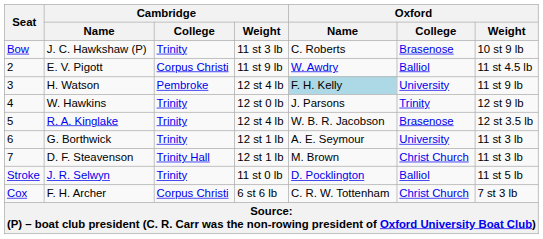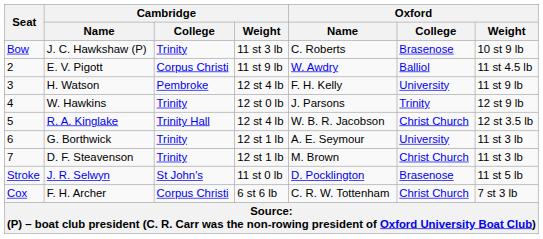 <table class=wikitable>
 <tr>
 <th rowspan="2">Seat</th>
 <th colspan="3">Cambridge <br> </th>
 <th colspan="3">Oxford <br> </th>
 </tr>
 <tr>
 <th>Name</th>
 <th>College</th>
 <th>Weight</th>
 <th>Name</th>
 <th>College</th>
 <th>Weight</th>
 </tr>
 <tr>
 <td><a href='#'>Bow</a></td>
 <td>J. C. Hawkshaw (P)</td>
 <td><a href='#'>Trinity</a></td>
 <td>11 st 3 lb</td>
 <td>C. Roberts</td>
 <td><a href='#'>Brasenose</a></td>
 <td>10 st 9 lb</td>
 </tr>
 <tr>
 <td>2</td>
 <td>E. V. Pigott</td>
 <td><a href='#'>Corpus Christi</a></td>
 <td>11 st 9 lb</td>
 <td><a href='#'>W. Awdry</a></td>
 <td><a href='#'>Balliol</a></td>
 <td>11 st 4.5 lb</td>
 </tr>
 <tr>
 <td>3</td>
 <td>H. Watson</td>
 <td><a href='#'>Pembroke</a></td>
 <td>12 st 4 lb</td>
-<td style="background: lightblue;">F. H. Kelly</td>
+<td>F. H. Kelly</td>
 <td><a href='#'>University</a></td>
 <td>11 st 9 lb</td>
 </tr>
 <tr>
 <td>4</td>
 <td>W. Hawkins</td>
 <td><a href='#'>Trinity</a></td>
 <td>12 st 0 lb</td>
 <td>J. Parsons</td>
 <td><a href='#'>Trinity</a></td>
 <td>12 st 9 lb</td>
 </tr>
 <tr>
 <td>5</td>
 <td><a href='#'>R. A. Kinglake</a></td>
-<td><a href='#'>Trinity</a></td>
+<td><a href='#'>Trinity Hall</a></td>
 <td>12 st 4 lb</td>
 <td>W. B. R. Jacobson</td>
-<td><a href='#'>Brasenose</a></td>
+<td><a href='#'>Christ Church</a></td>
 <td>12 st 3.5 lb</td>
 </tr>
 <tr>
 <td>6</td>
 <td>G. Borthwick</td>
 <td><a href='#'>Trinity</a></td>
 <td>12 st 1 lb</td>
 <td>A. E. Seymour</td>
 <td><a href='#'>University</a></td>
 <td>11 st 3 lb</td>
 </tr>
 <tr>
 <td>7</td>
 <td>D. F. Steavenson</td>
-<td><a href='#'>Trinity Hall</a></td>
+<td><a href='#'>Trinity</a></td>
 <td>12 st 1 lb</td>
 <td>M. Brown</td>
 <td><a href='#'>Christ Church</a></td>
 <td>11 st 3 lb</td>
 </tr>
 <tr>
 <td><a href='#'>Stroke</a></td>
 <td><a href='#'>J. R. Selwyn</a></td>
-<td><a href='#'>Trinity</a></td>
+<td><a href='#'>St John's</a></td>
 <td>11 st 0 lb</td>
 <td><a href='#'>D. Pocklington</a></td>
-<td><a href='#'>Balliol</a></td>
+<td><a href='#'>Brasenose</a></td>
 <td>11 st 5 lb</td>
 </tr>
 <tr>
 <td><a href='#'>Cox</a></td>
 <td>F. H. Archer</td>
 <td><a href='#'>Corpus Christi</a></td>
 <td>6 st 6 lb</td>
 <td>C. R. W. Tottenham</td>
 <td><a href='#'>Christ Church</a></td>
 <td>7 st 3 lb</td>
 </tr>
 <tr>
 <th colspan="7">Source:<br>(P) – boat club president (C. R. Carr was the non-rowing president of <a href='#'>Oxford University Boat Club</a>)</th>
 </tr>
 </table>
